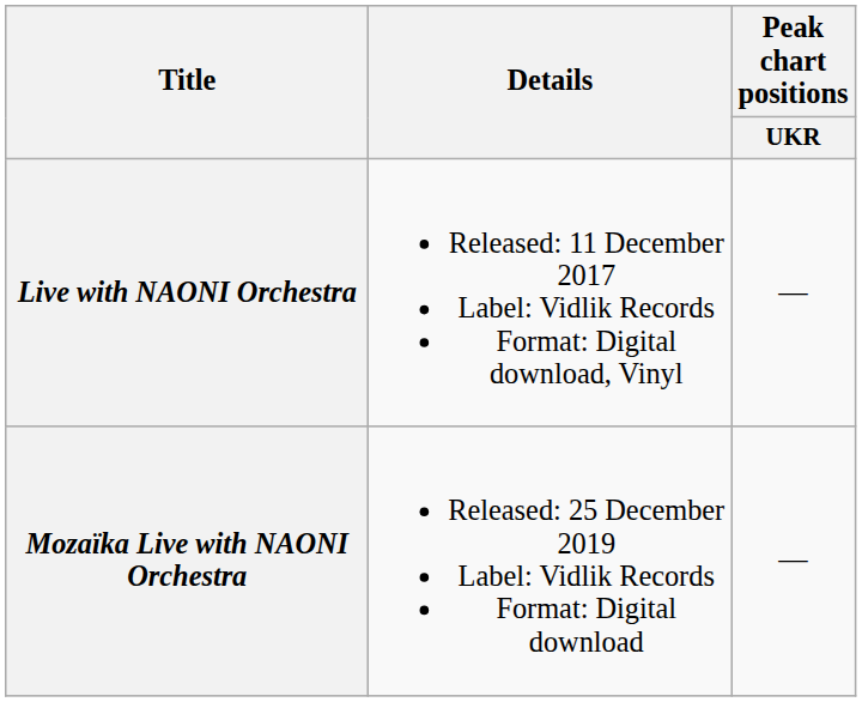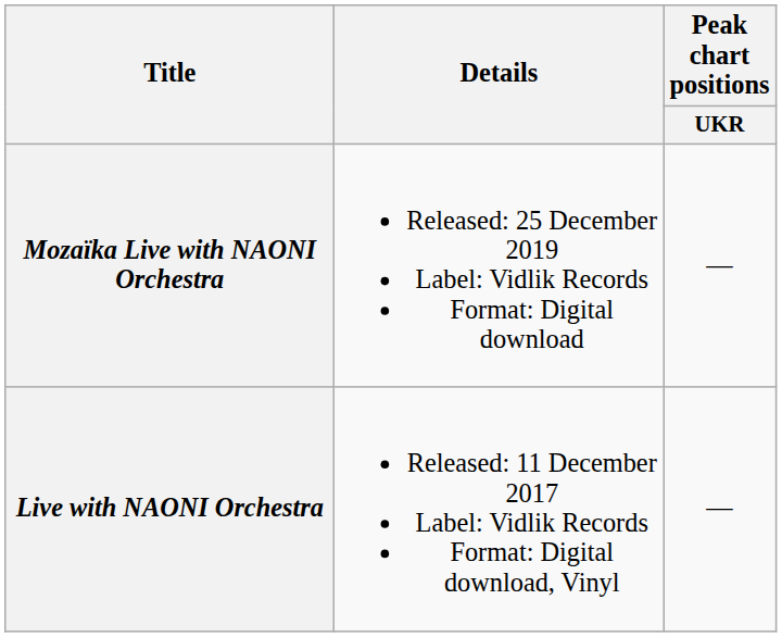 <table class="wikitable plainrowheaders" style="text-align:center;">
 <tr>
 <th scope="col" rowspan="2" style="width:12em;">Title</th>
 <th scope="col" rowspan="2" style="width:12em;">Details</th>
 <th scope="col">Peak chart positions</th>
 </tr>
 <tr>
 <th scope="col" style="width:3em;font-size:85%;">UKR</th>
 </tr>
 <tr>
+<th scope="row"><em>Mozaїka Live with NAONI Orchestra</em></th>
+<td><br><ul><li>Released: 25 December 2019</li><li>Label: Vidlik Records</li><li>Format: Digital download</li></ul></td>
+<td>—</td>
+</tr>
+<tr>
 <th scope="row"><em>Live with NAONI Orchestra</em></th>
 <td><br><ul><li>Released: 11 December 2017</li><li>Label: Vidlik Records</li><li>Format: Digital download, Vinyl</li></ul></td>
 <td>—</td>
 </tr>
-<tr>
-<th scope="row"><em>Mozaїka Live with NAONI Orchestra</em></th>
-<td><br><ul><li>Released: 25 December 2019</li><li>Label: Vidlik Records</li><li>Format: Digital download</li></ul></td>
-<td>—</td>
-</tr>
 </table>
